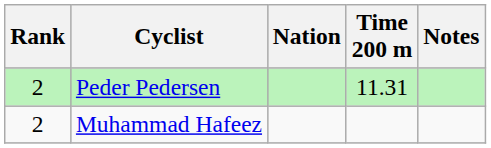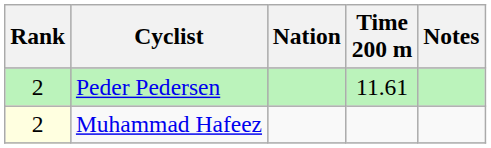 <table class="wikitable sortable" style="text-align:center">
 <tr>
 <th>Rank</th>
 <th>Cyclist</th>
 <th>Nation</th>
 <th>Time<br>200 m</th>
 <th>Notes</th>
 </tr>
 <tr bgcolor=bbf3bb>
 <td>2</td>
 <td align=left><a href='#'>Peder Pedersen</a></td>
 <td align=left></td>
-<td>11.31</td>
+<td>11.61</td>
 <td></td>
 </tr>
 <tr>
-<td>2</td>
+<td style="background: lightyellow;">2</td>
 <td align=left><a href='#'>Muhammad Hafeez</a></td>
 <td align=left></td>
 <td></td>
 <td></td>
 </tr>
 </table>
